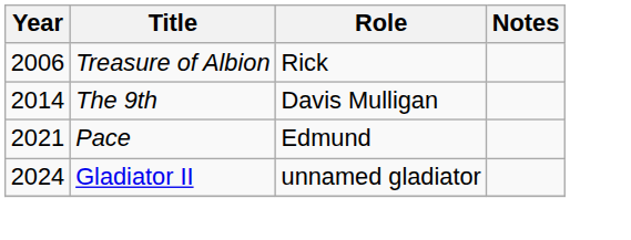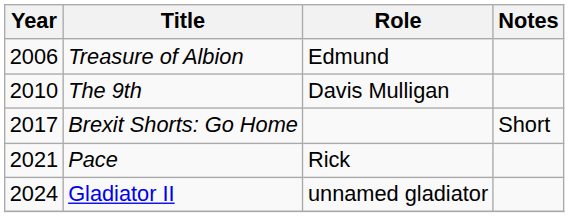 <table class="wikitable sortable">
 <tr>
 <th>Year</th>
 <th>Title</th>
 <th>Role</th>
 <th>Notes</th>
 </tr>
 <tr>
 <td>2006</td>
 <td><em>Treasure of Albion</em></td>
-<td>Rick</td>
+<td>Edmund</td>
 <td></td>
 </tr>
 <tr>
-<td>2014</td>
+<td>2010</td>
 <td><em>The 9th</em></td>
 <td>Davis Mulligan</td>
 <td></td>
 </tr>
 <tr>
+<td>2017</td>
+<td><em>Brexit Shorts: Go Home</em></td>
+<td></td>
+<td>Short</td>
+</tr>
+<tr>
 <td>2021</td>
 <td><em>Pace</em></td>
-<td>Edmund</td>
+<td>Rick</td>
 <td></td>
 </tr>
 <tr>
 <td>2024</td>
 <td><a href='#'>Gladiator II</a></td>
 <td>unnamed gladiator</td>
 <td></td>
 </tr>
 <tr>
 </tr>
 </table>
